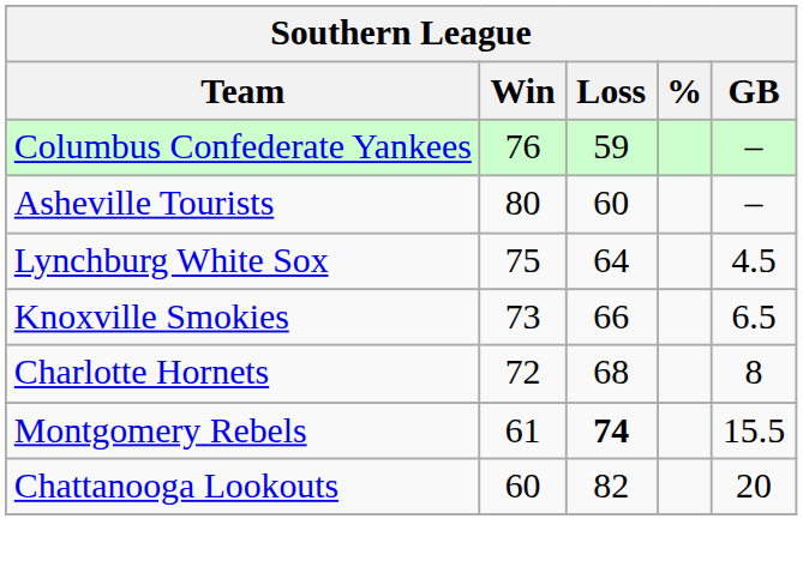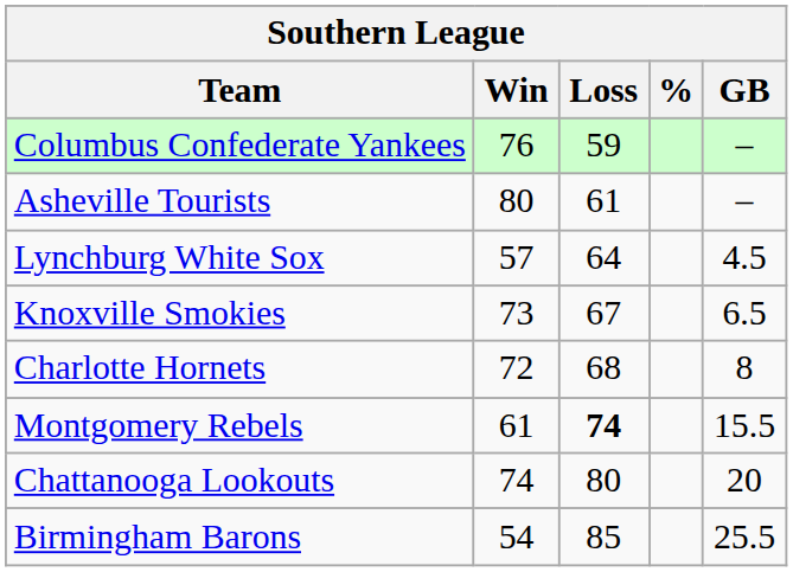 <table class="wikitable">
 <tr>
 <th colspan="5">Southern League</th>
 </tr>
 <tr>
 <th width="60%">Team</th>
 <th>Win</th>
 <th>Loss</th>
 <th>%</th>
 <th>GB</th>
 </tr>
 <tr align=center bgcolor=ccffcc>
 <td align=left><a href='#'>Columbus Confederate Yankees</a></td>
 <td>76</td>
 <td>59</td>
 <td></td>
 <td>–</td>
 </tr>
 <tr align=center>
 <td align=left><a href='#'>Asheville Tourists</a></td>
 <td>80</td>
-<td>60</td>
+<td>61</td>
 <td></td>
 <td>–</td>
 </tr>
 <tr align=center>
 <td align=left><a href='#'>Lynchburg White Sox</a></td>
-<td>75</td>
+<td>57</td>
 <td>64</td>
 <td></td>
 <td>4.5</td>
 </tr>
 <tr align=center>
 <td align=left><a href='#'>Knoxville Smokies</a></td>
 <td>73</td>
-<td>66</td>
+<td>67</td>
 <td></td>
 <td>6.5</td>
 </tr>
 <tr align=center>
 <td align=left><a href='#'>Charlotte Hornets</a></td>
 <td>72</td>
 <td>68</td>
 <td></td>
 <td>8</td>
 </tr>
 <tr align=center>
 <td align=left><a href='#'>Montgomery Rebels</a></td>
 <td>61</td>
 <td><strong>74</strong></td>
 <td></td>
 <td>15.5</td>
 </tr>
 <tr align=center>
 <td align=left><a href='#'>Chattanooga Lookouts</a></td>
-<td>60</td>
-<td>82</td>
+<td>74</td>
+<td>80</td>
 <td></td>
 <td>20</td>
 </tr>
+<tr align=center>
+<td align=left><a href='#'>Birmingham Barons</a></td>
+<td>54</td>
+<td>85</td>
+<td></td>
+<td>25.5</td>
+</tr>
 </table>
